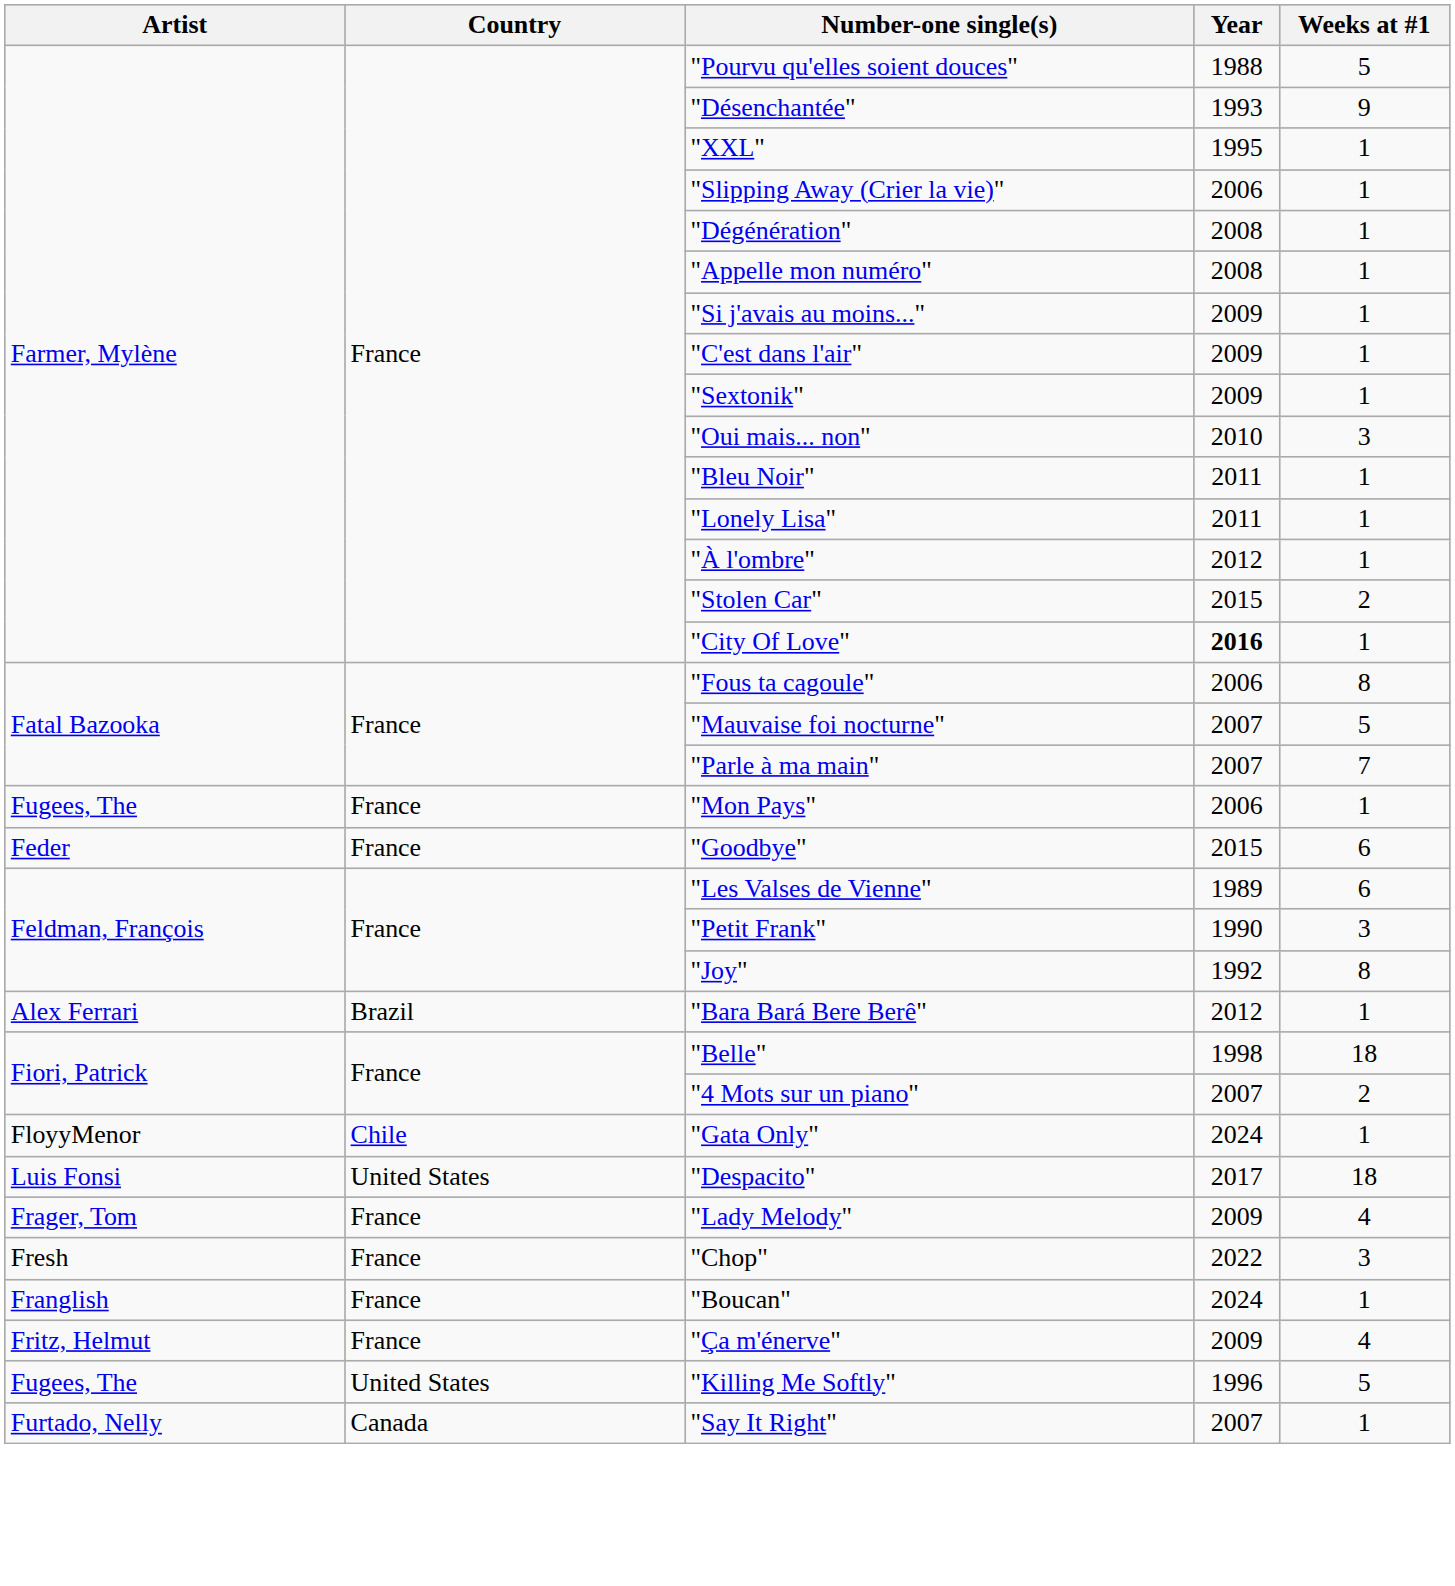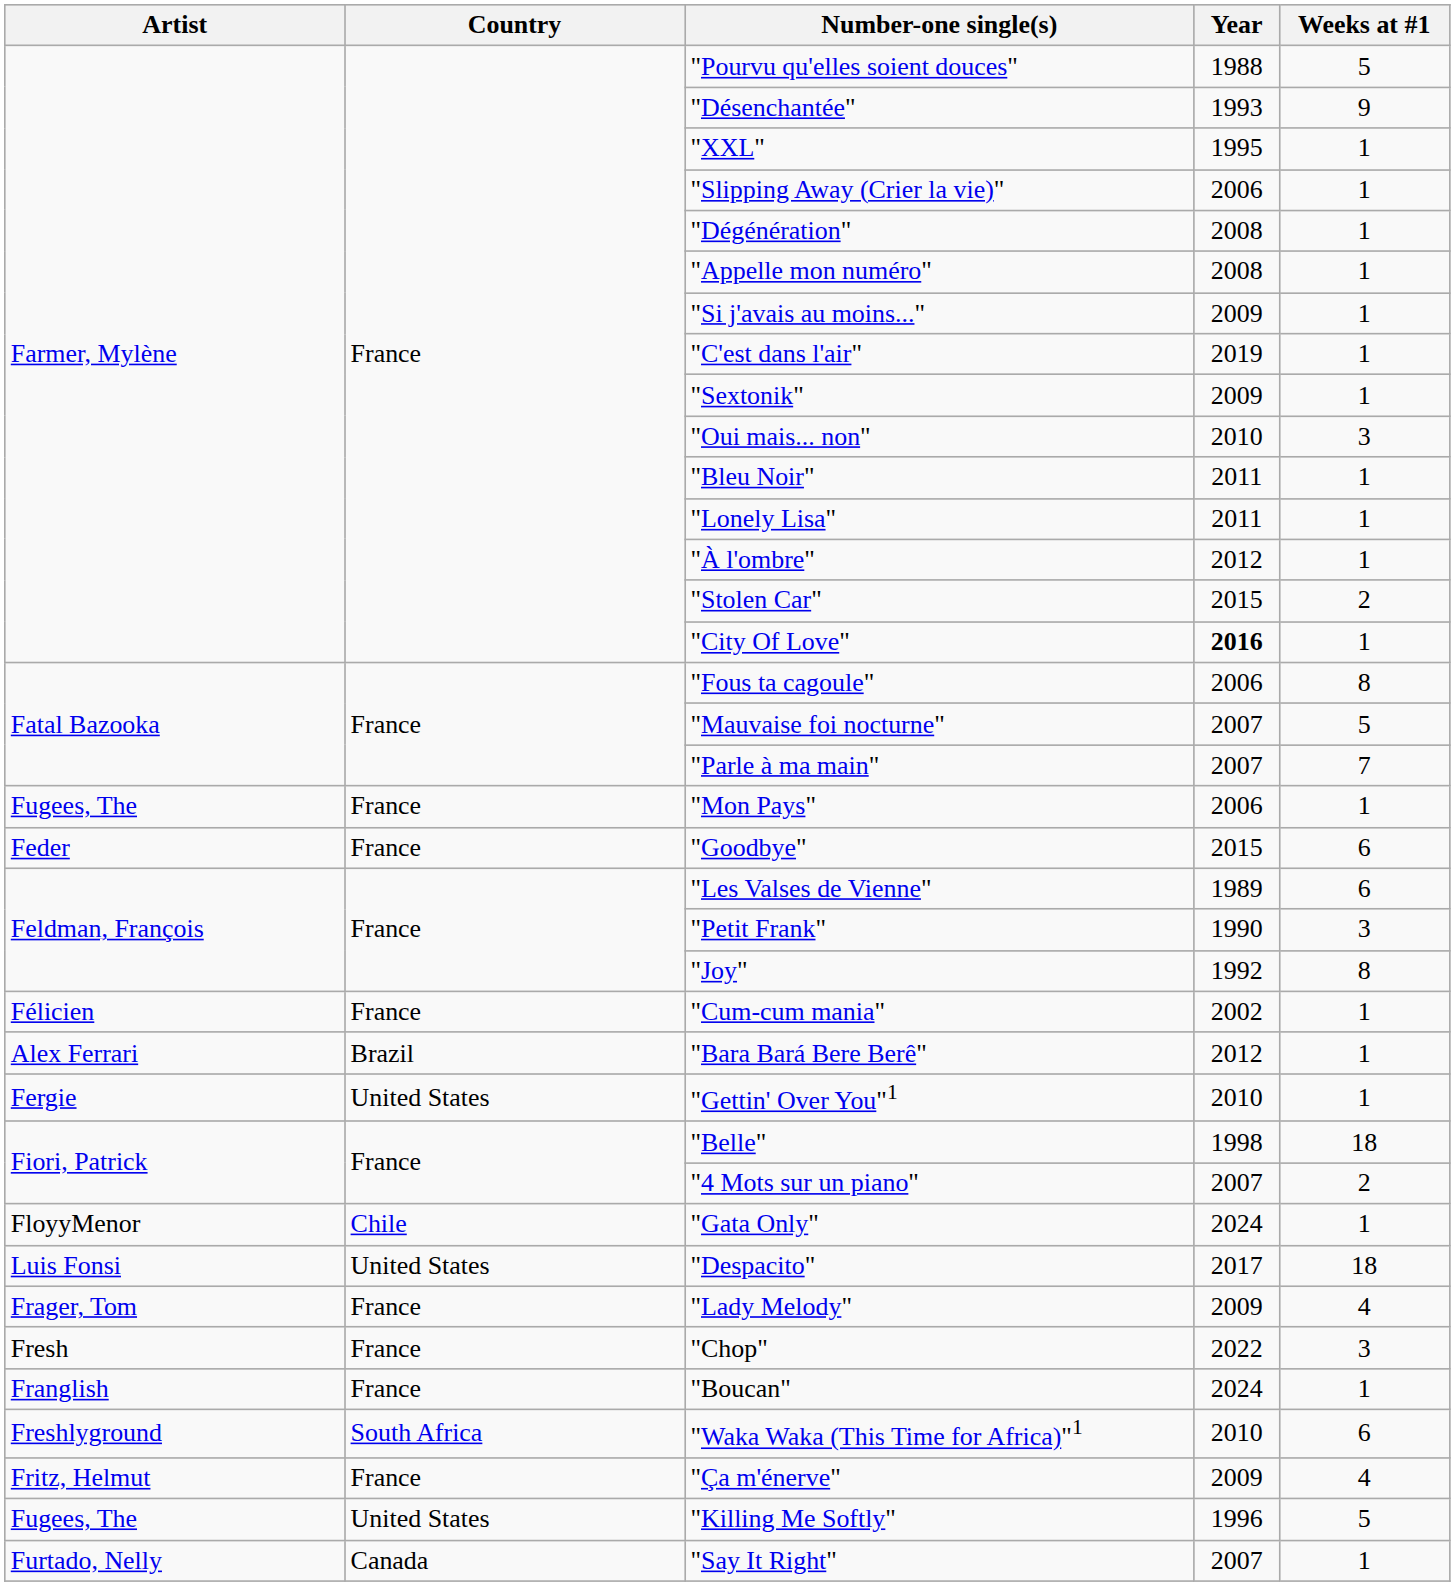 <table class="wikitable">
 <tr>
 <th width="20%">Artist</th>
 <th width="20%">Country</th>
 <th width="30%">Number-one single(s)</th>
 <th width="5%">Year</th>
 <th width="10%">Weeks at #1</th>
 </tr>
 <tr>
 <td rowspan="15"><a href='#'>Farmer, Mylène</a></td>
 <td rowspan="15">France</td>
 <td>"<a href='#'>Pourvu qu'elles soient douces</a>"</td>
 <td align=center>1988</td>
 <td align=center>5</td>
 </tr>
 <tr>
 <td>"<a href='#'>Désenchantée</a>"</td>
 <td align=center>1993</td>
 <td align=center>9</td>
 </tr>
 <tr>
 <td>"<a href='#'>XXL</a>"</td>
 <td align=center>1995</td>
 <td align=center>1</td>
 </tr>
 <tr>
 <td>"<a href='#'>Slipping Away (Crier la vie)</a>"</td>
 <td align=center>2006</td>
 <td align=center>1</td>
 </tr>
 <tr>
 <td>"<a href='#'>Dégénération</a>"</td>
 <td align=center>2008</td>
 <td align=center>1</td>
 </tr>
 <tr>
 <td>"<a href='#'>Appelle mon numéro</a>"</td>
 <td align=center>2008</td>
 <td align=center>1</td>
 </tr>
 <tr>
 <td>"<a href='#'>Si j'avais au moins...</a>"</td>
 <td align=center>2009</td>
 <td align=center>1</td>
 </tr>
 <tr>
 <td>"<a href='#'>C'est dans l'air</a>"</td>
-<td align=center>2009</td>
+<td align=center>2019</td>
 <td align=center>1</td>
 </tr>
 <tr>
 <td>"<a href='#'>Sextonik</a>"</td>
 <td align=center>2009</td>
 <td align=center>1</td>
 </tr>
 <tr>
 <td>"<a href='#'>Oui mais... non</a>"</td>
 <td align=center>2010</td>
 <td align=center>3</td>
 </tr>
 <tr>
 <td>"<a href='#'>Bleu Noir</a>"</td>
 <td align=center>2011</td>
 <td align=center>1</td>
 </tr>
 <tr>
 <td>"<a href='#'>Lonely Lisa</a>"</td>
 <td align=center>2011</td>
 <td align=center>1</td>
 </tr>
 <tr>
 <td>"<a href='#'>À l'ombre</a>"</td>
 <td align=center>2012</td>
 <td align=center>1</td>
 </tr>
 <tr>
 <td>"<a href='#'>Stolen Car</a>"</td>
 <td align=center>2015</td>
 <td align=center>2</td>
 </tr>
 <tr>
 <td>"<a href='#'>City Of Love</a>"</td>
 <td align=center><strong>2016</strong></td>
 <td align=center>1</td>
 </tr>
 <tr>
 <td rowspan="3"><a href='#'>Fatal Bazooka</a></td>
 <td rowspan="3">France</td>
 <td>"<a href='#'>Fous ta cagoule</a>"</td>
 <td align=center>2006</td>
 <td align=center>8</td>
 </tr>
 <tr>
 <td>"<a href='#'>Mauvaise foi nocturne</a>"</td>
 <td align=center>2007</td>
 <td align=center>5</td>
 </tr>
 <tr>
 <td>"<a href='#'>Parle à ma main</a>"</td>
 <td align=center>2007</td>
 <td align=center>7</td>
 </tr>
 <tr>
 <td><a href='#'>Fugees, The</a></td>
 <td>France</td>
 <td>"<a href='#'>Mon Pays</a>"</td>
 <td align=center>2006</td>
 <td align=center>1</td>
 </tr>
 <tr>
 <td><a href='#'>Feder</a></td>
 <td>France</td>
 <td>"<a href='#'>Goodbye</a>"</td>
 <td align=center>2015</td>
 <td align=center>6</td>
 </tr>
 <tr>
 <td rowspan="3"><a href='#'>Feldman, François</a></td>
 <td rowspan="3">France</td>
 <td>"<a href='#'>Les Valses de Vienne</a>"</td>
 <td align=center>1989</td>
 <td align=center>6</td>
 </tr>
 <tr>
 <td>"<a href='#'>Petit Frank</a>"</td>
 <td align=center>1990</td>
 <td align=center>3</td>
 </tr>
 <tr>
 <td>"<a href='#'>Joy</a>"</td>
 <td align=center>1992</td>
 <td align=center>8</td>
 </tr>
 <tr>
+<td><a href='#'>Félicien</a></td>
+<td>France</td>
+<td>"<a href='#'>Cum-cum mania</a>"</td>
+<td align=center>2002</td>
+<td align=center>1</td>
+</tr>
+<tr>
 <td><a href='#'>Alex Ferrari</a></td>
 <td>Brazil</td>
 <td>"<a href='#'>Bara Bará Bere Berê</a>"</td>
 <td align=center>2012</td>
+<td align=center>1</td>
+</tr>
+<tr>
+<td><a href='#'>Fergie</a></td>
+<td>United States</td>
+<td>"<a href='#'>Gettin' Over You</a>"<sup>1</sup></td>
+<td align=center>2010</td>
 <td align=center>1</td>
 </tr>
 <tr>
 <td rowspan="2"><a href='#'>Fiori, Patrick</a></td>
 <td rowspan="2">France</td>
 <td>"<a href='#'>Belle</a>"</td>
 <td align=center>1998</td>
 <td align=center>18</td>
 </tr>
 <tr>
 <td>"<a href='#'>4 Mots sur un piano</a>"</td>
 <td align=center>2007</td>
 <td align=center>2</td>
 </tr>
 <tr>
 <td>FloyyMenor</td>
 <td><a href='#'>Chile</a></td>
 <td>"<a href='#'>Gata Only</a>"</td>
 <td align=center>2024</td>
 <td align=center>1</td>
 </tr>
 <tr>
 <td><a href='#'>Luis Fonsi</a></td>
 <td>United States</td>
 <td>"<a href='#'>Despacito</a>"</td>
 <td align=center>2017</td>
 <td align=center>18</td>
 </tr>
 <tr>
 <td><a href='#'>Frager, Tom</a></td>
 <td>France</td>
 <td>"<a href='#'>Lady Melody</a>"</td>
 <td align=center>2009</td>
 <td align=center>4</td>
 </tr>
 <tr>
 <td>Fresh</td>
 <td>France</td>
 <td>"Chop"</td>
 <td align=center>2022</td>
 <td align=center>3</td>
 </tr>
 <tr>
 <td><a href='#'>Franglish</a></td>
 <td>France</td>
 <td>"Boucan"</td>
 <td align=center>2024</td>
 <td align=center>1</td>
 </tr>
 <tr>
+<td><a href='#'>Freshlyground</a></td>
+<td><a href='#'>South Africa</a></td>
+<td>"<a href='#'>Waka Waka (This Time for Africa)</a>"<sup>1</sup></td>
+<td align=center>2010</td>
+<td align=center>6</td>
+</tr>
+<tr>
 <td><a href='#'>Fritz, Helmut</a></td>
 <td>France</td>
 <td>"<a href='#'>Ça m'énerve</a>"</td>
 <td align=center>2009</td>
 <td align=center>4</td>
 </tr>
 <tr>
 <td><a href='#'>Fugees, The</a></td>
 <td>United States</td>
 <td>"<a href='#'>Killing Me Softly</a>"</td>
 <td align=center>1996</td>
 <td align=center>5</td>
 </tr>
 <tr>
 <td><a href='#'>Furtado, Nelly</a></td>
 <td>Canada</td>
 <td>"<a href='#'>Say It Right</a>"</td>
 <td align=center>2007</td>
 <td align=center>1</td>
 </tr>
 </table>
